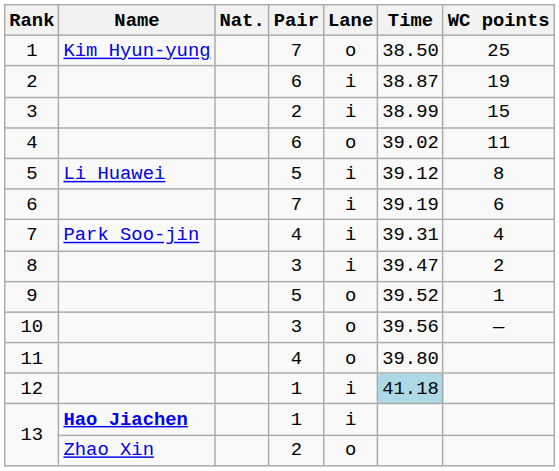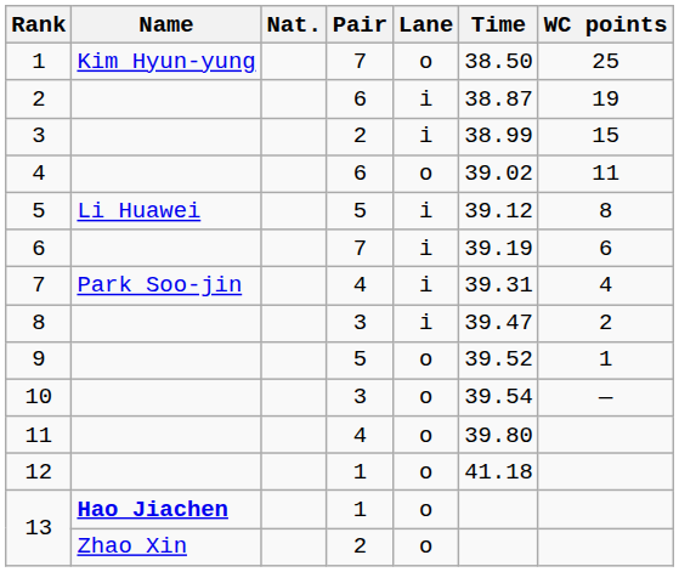 <table class="wikitable sortable" style="text-align:center">
 <tr>
 <th>Rank</th>
 <th>Name</th>
 <th>Nat.</th>
 <th>Pair</th>
 <th>Lane</th>
 <th>Time</th>
 <th>WC points</th>
 </tr>
 <tr>
 <td>1</td>
 <td align=left><a href='#'>Kim Hyun-yung</a></td>
 <td></td>
 <td>7</td>
 <td>o</td>
 <td>38.50</td>
 <td>25</td>
 </tr>
 <tr>
 <td>2</td>
 <td align=left></td>
 <td></td>
 <td>6</td>
 <td>i</td>
 <td>38.87</td>
 <td>19</td>
 </tr>
 <tr>
 <td>3</td>
 <td align=left></td>
 <td></td>
 <td>2</td>
 <td>i</td>
 <td>38.99</td>
 <td>15</td>
 </tr>
 <tr>
 <td>4</td>
 <td align=left></td>
 <td></td>
 <td>6</td>
 <td>o</td>
 <td>39.02</td>
 <td>11</td>
 </tr>
 <tr>
 <td>5</td>
 <td align=left><a href='#'>Li Huawei</a></td>
 <td></td>
 <td>5</td>
 <td>i</td>
 <td>39.12</td>
 <td>8</td>
 </tr>
 <tr>
 <td>6</td>
 <td align=left></td>
 <td></td>
 <td>7</td>
 <td>i</td>
 <td>39.19</td>
 <td>6</td>
 </tr>
 <tr>
 <td>7</td>
 <td align=left><a href='#'>Park Soo-jin</a></td>
 <td></td>
 <td>4</td>
 <td>i</td>
 <td>39.31</td>
 <td>4</td>
 </tr>
 <tr>
 <td>8</td>
 <td align=left></td>
 <td></td>
 <td>3</td>
 <td>i</td>
 <td>39.47</td>
 <td>2</td>
 </tr>
 <tr>
 <td>9</td>
 <td align=left></td>
 <td></td>
 <td>5</td>
 <td>o</td>
 <td>39.52</td>
 <td>1</td>
 </tr>
 <tr>
 <td>10</td>
 <td align=left></td>
 <td></td>
 <td>3</td>
 <td>o</td>
-<td>39.56</td>
+<td>39.54</td>
 <td>—</td>
 </tr>
 <tr>
 <td>11</td>
 <td align=left></td>
 <td></td>
 <td>4</td>
 <td>o</td>
 <td>39.80</td>
 <td></td>
 </tr>
 <tr>
 <td>12</td>
 <td align=left></td>
 <td></td>
 <td>1</td>
-<td>i</td>
-<td style="background: lightblue;">41.18</td>
+<td>o</td>
+<td>41.18</td>
 <td></td>
 </tr>
 <tr>
 <td rowspan=2>13</td>
 <td align=left><strong><a href='#'>Hao Jiachen</a></strong></td>
 <td></td>
 <td>1</td>
-<td>i</td>
+<td>o</td>
 <td></td>
 <td></td>
 </tr>
 <tr>
 <td align=left><a href='#'>Zhao Xin</a></td>
 <td></td>
 <td>2</td>
 <td>o</td>
 <td></td>
 <td></td>
 </tr>
 </table>
